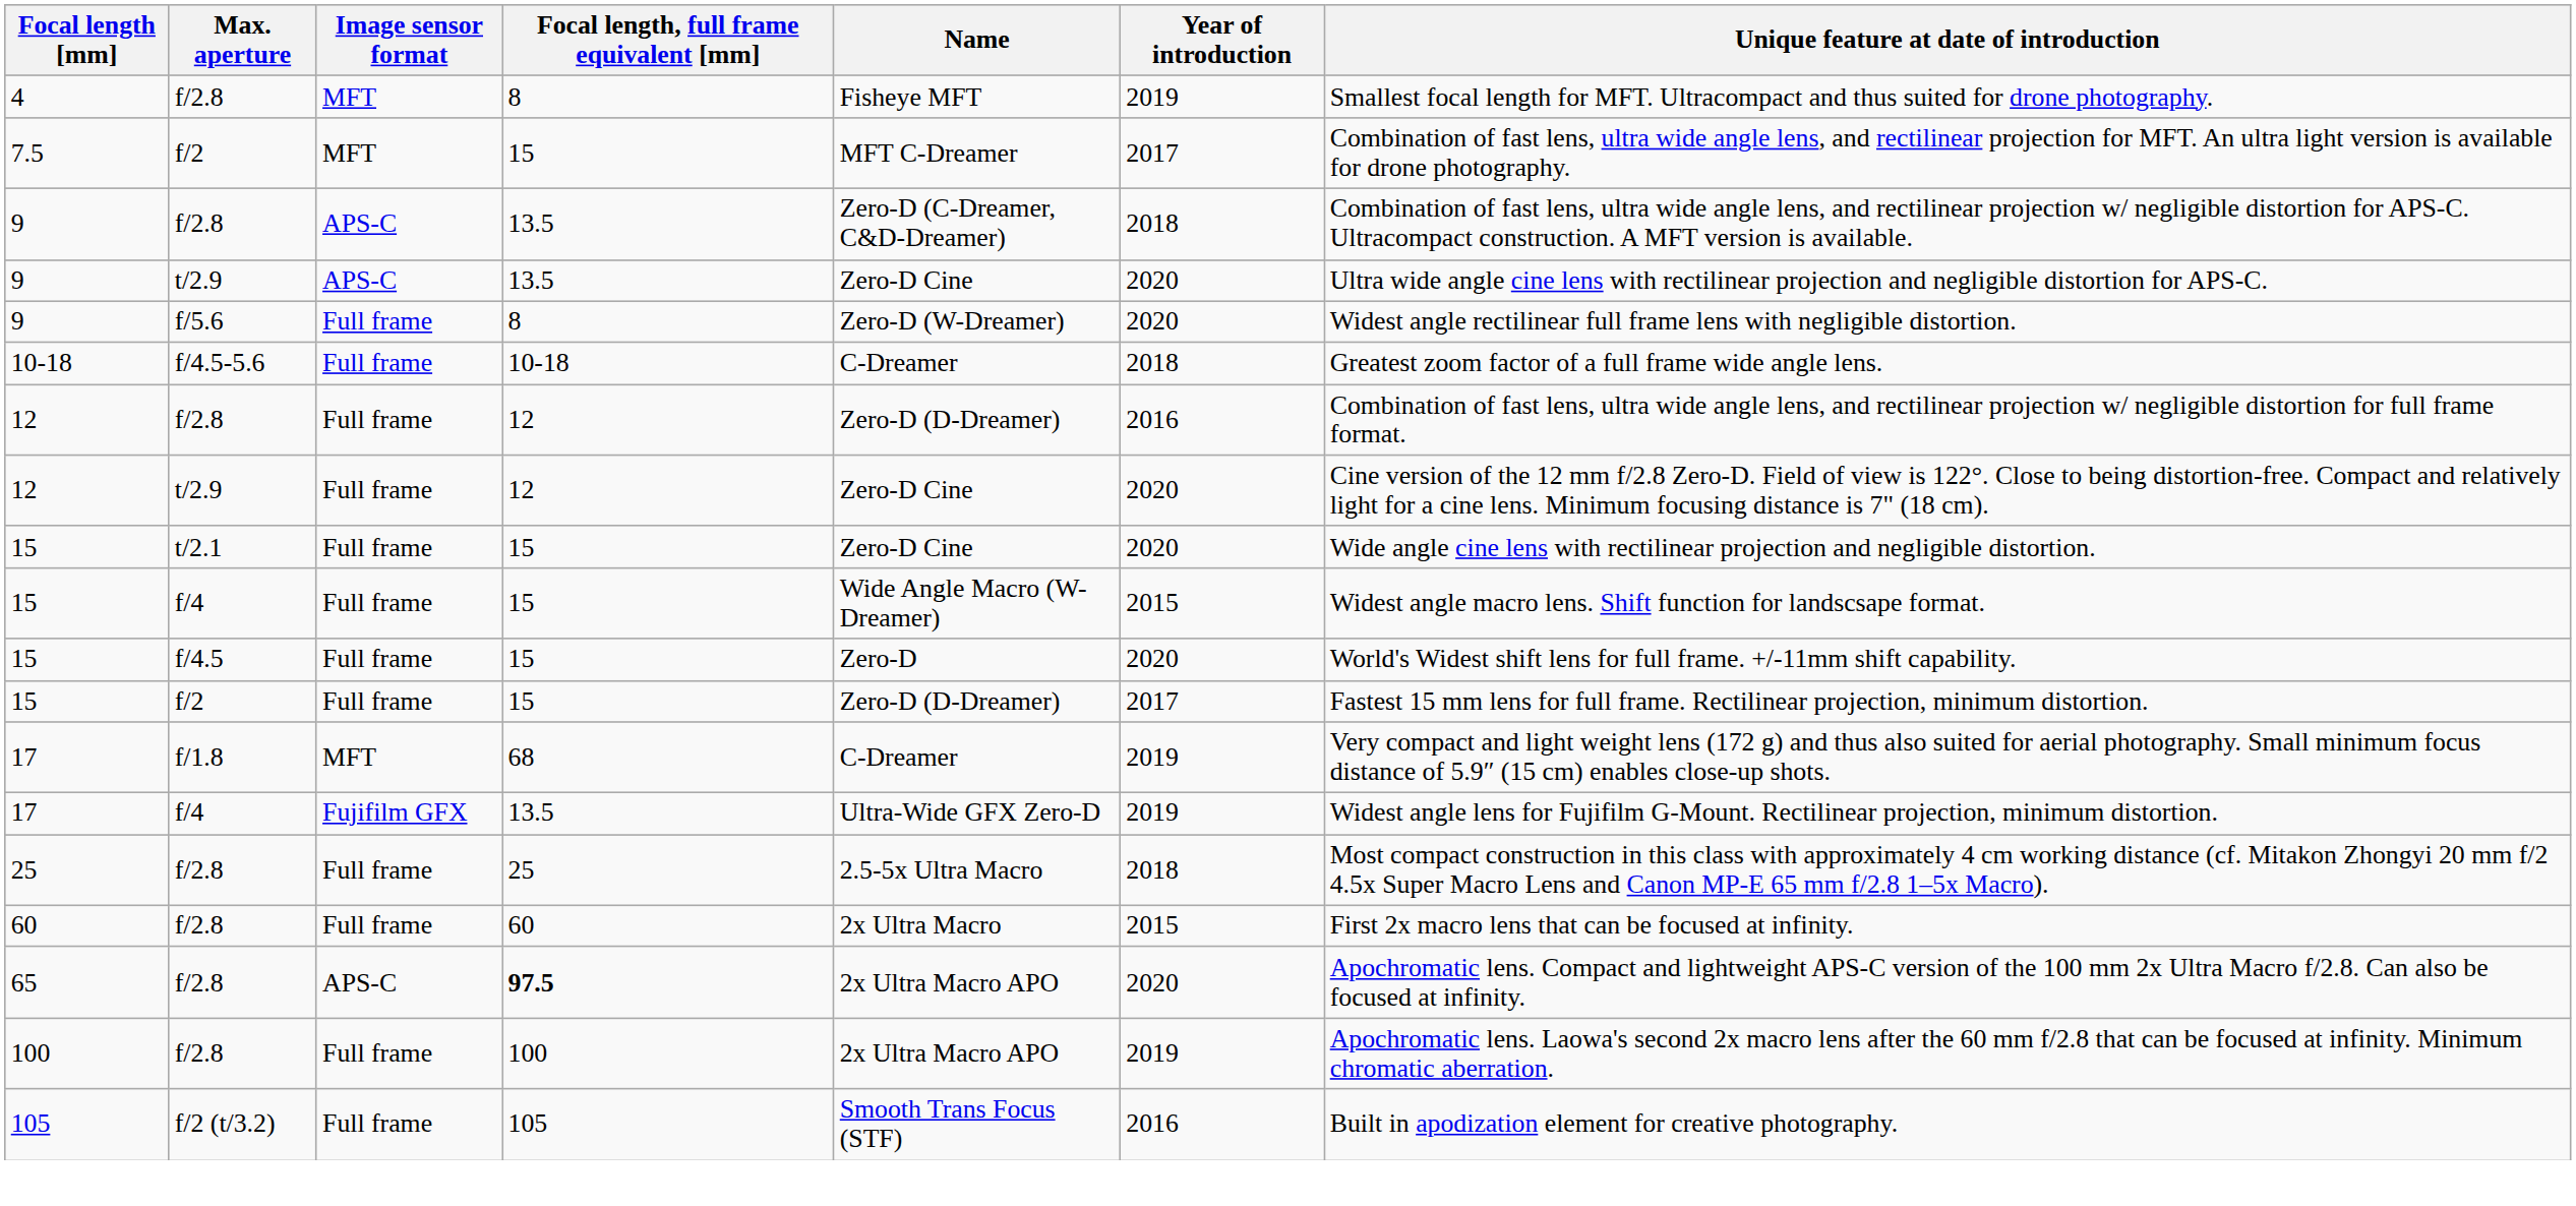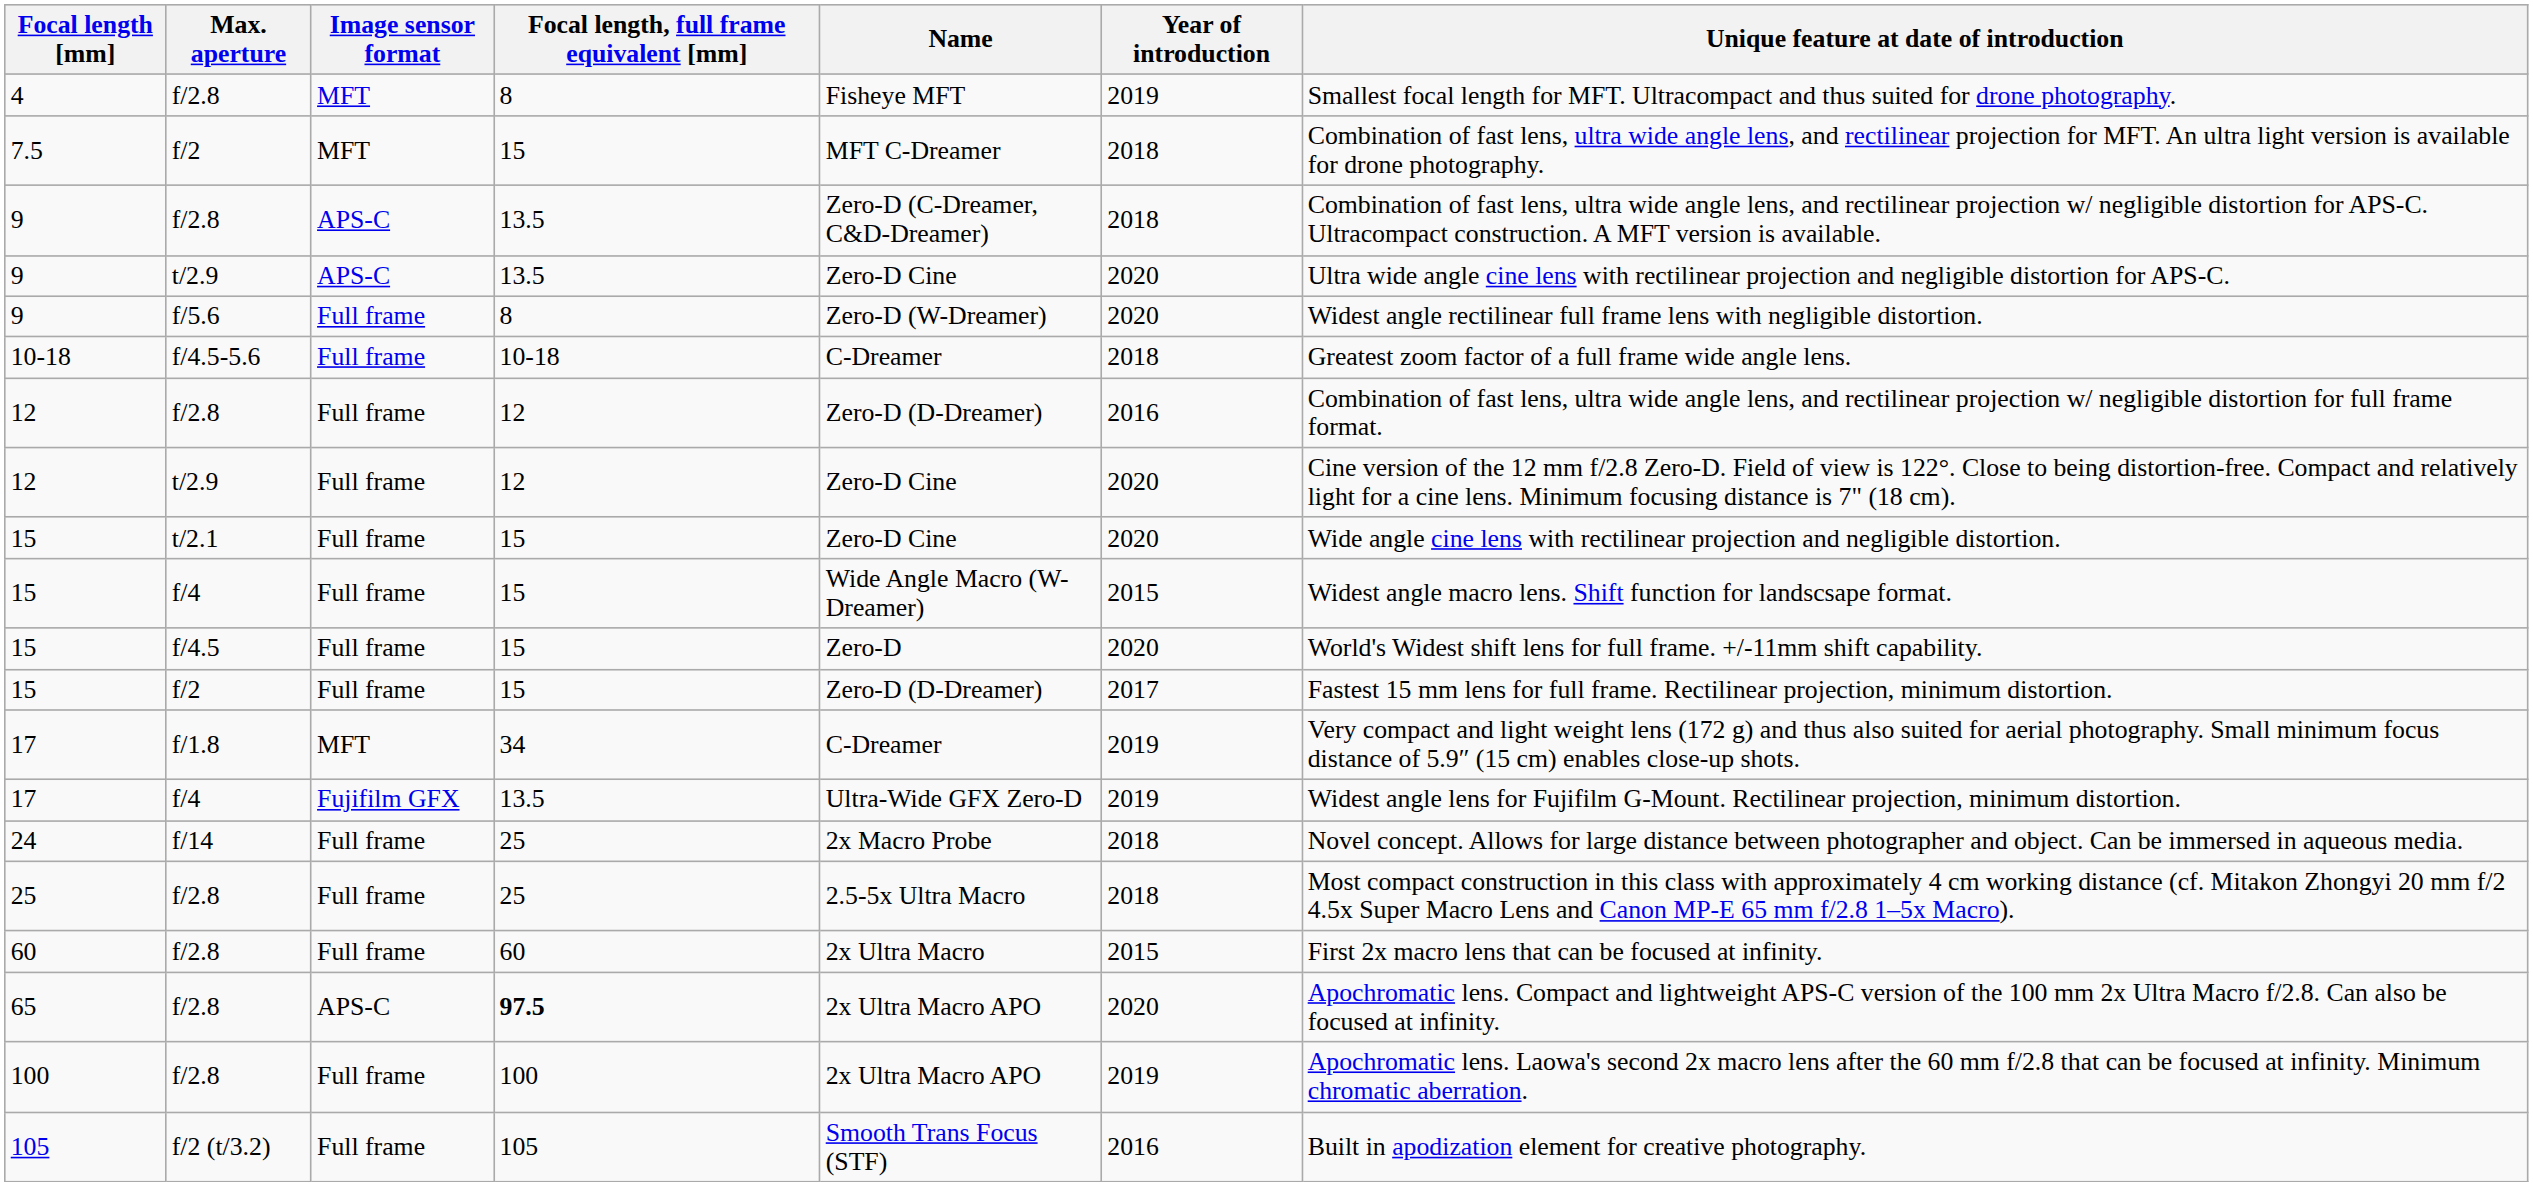 <table class="wikitable sortable">
 <tr>
 <th scope="col"><a href='#'>Focal length</a> [mm]</th>
 <th scope="col">Max. <a href='#'>aperture</a></th>
 <th scope="col"><a href='#'>Image sensor format</a></th>
 <th scope="col">Focal length, <a href='#'>full frame equivalent</a> [mm]</th>
 <th scope="col">Name</th>
 <th scope="col">Year of introduction</th>
 <th scope="col" class="unsortable">Unique feature at date of introduction</th>
 </tr>
 <tr>
 <td>4</td>
 <td>f/2.8</td>
 <td><a href='#'>MFT</a></td>
 <td>8</td>
 <td>Fisheye MFT</td>
 <td>2019</td>
 <td>Smallest focal length for MFT. Ultracompact and thus suited for <a href='#'>drone photography</a>.</td>
 </tr>
 <tr>
 <td>7.5</td>
 <td>f/2</td>
 <td>MFT</td>
 <td>15</td>
 <td>MFT C-Dreamer</td>
-<td>2017</td>
+<td>2018</td>
 <td>Combination of fast lens, <a href='#'>ultra wide angle lens</a>, and <a href='#'>rectilinear</a> projection for MFT. An ultra light version is available for drone photography.</td>
 </tr>
 <tr>
 <td>9</td>
 <td>f/2.8</td>
 <td><a href='#'>APS-C</a></td>
 <td>13.5</td>
 <td>Zero-D (C-Dreamer, C&D-Dreamer)</td>
 <td>2018</td>
 <td>Combination of fast lens, ultra wide angle lens, and rectilinear projection w/ negligible distortion for APS-C. Ultracompact construction. A MFT version is available.</td>
 </tr>
 <tr>
 <td>9</td>
 <td>t/2.9</td>
 <td><a href='#'>APS-C</a></td>
 <td>13.5</td>
 <td>Zero-D Cine</td>
 <td>2020</td>
 <td>Ultra wide angle <a href='#'>cine lens</a> with rectilinear projection and negligible distortion for APS-C.</td>
 </tr>
 <tr>
 <td>9</td>
 <td>f/5.6</td>
 <td><a href='#'>Full frame</a></td>
 <td>8</td>
 <td>Zero-D (W-Dreamer)</td>
 <td>2020</td>
 <td>Widest angle rectilinear full frame lens with negligible distortion.</td>
 </tr>
 <tr>
 <td>10-18</td>
 <td>f/4.5-5.6</td>
 <td><a href='#'>Full frame</a></td>
 <td>10-18</td>
 <td>C-Dreamer</td>
 <td>2018</td>
 <td>Greatest zoom factor of a full frame wide angle lens.</td>
 </tr>
 <tr>
 <td>12</td>
 <td>f/2.8</td>
 <td>Full frame</td>
 <td>12</td>
 <td>Zero-D (D-Dreamer)</td>
 <td>2016</td>
 <td>Combination of fast lens, ultra wide angle lens, and rectilinear projection w/ negligible distortion for full frame format.</td>
 </tr>
 <tr>
 <td>12</td>
 <td>t/2.9</td>
 <td>Full frame</td>
 <td>12</td>
 <td>Zero-D Cine</td>
 <td>2020</td>
 <td>Cine version of the 12 mm f/2.8 Zero-D. Field of view is 122°. Close to being distortion-free. Compact and relatively light for a cine lens. Minimum focusing distance is 7" (18 cm).</td>
 </tr>
 <tr>
 <td>15</td>
 <td>t/2.1</td>
 <td>Full frame</td>
 <td>15</td>
 <td>Zero-D Cine</td>
 <td>2020</td>
 <td>Wide angle <a href='#'>cine lens</a> with rectilinear projection and negligible distortion.</td>
 </tr>
 <tr>
 <td>15</td>
 <td>f/4</td>
 <td>Full frame</td>
 <td>15</td>
 <td>Wide Angle Macro (W-Dreamer)</td>
 <td>2015</td>
 <td>Widest angle macro lens. <a href='#'>Shift</a> function for landscsape format.</td>
 </tr>
 <tr>
 <td>15</td>
 <td>f/4.5</td>
 <td>Full frame</td>
 <td>15</td>
 <td>Zero-D</td>
 <td>2020</td>
 <td>World's Widest shift lens for full frame. +/-11mm shift capability.</td>
 </tr>
 <tr>
 <td>15</td>
 <td>f/2</td>
 <td>Full frame</td>
 <td>15</td>
 <td>Zero-D (D-Dreamer)</td>
 <td>2017</td>
 <td>Fastest 15 mm lens for full frame. Rectilinear projection, minimum distortion.</td>
 </tr>
 <tr>
 <td>17</td>
 <td>f/1.8</td>
 <td>MFT</td>
-<td>68</td>
+<td>34</td>
 <td>C-Dreamer</td>
 <td>2019</td>
 <td>Very compact and light weight lens (172 g) and thus also suited for aerial photography. Small minimum focus distance of 5.9″ (15 cm) enables close-up shots.</td>
 </tr>
 <tr>
 <td>17</td>
 <td>f/4</td>
 <td><a href='#'>Fujifilm GFX</a></td>
 <td>13.5</td>
 <td>Ultra-Wide GFX Zero-D</td>
 <td>2019</td>
 <td>Widest angle lens for Fujifilm G-Mount. Rectilinear projection, minimum distortion.</td>
+</tr>
+<tr>
+<td>24</td>
+<td>f/14</td>
+<td>Full frame</td>
+<td>25</td>
+<td>2x Macro Probe</td>
+<td>2018</td>
+<td>Novel concept. Allows for large distance between photographer and object. Can be immersed in aqueous media.</td>
 </tr>
 <tr>
 <td>25</td>
 <td>f/2.8</td>
 <td>Full frame</td>
 <td>25</td>
 <td>2.5-5x Ultra Macro</td>
 <td>2018</td>
 <td>Most compact construction in this class with approximately 4 cm working distance (cf. Mitakon Zhongyi 20 mm f/2 4.5x Super Macro Lens and <a href='#'>Canon MP-E 65 mm f/2.8 1–5x Macro</a>).</td>
 </tr>
 <tr>
 <td>60</td>
 <td>f/2.8</td>
 <td>Full frame</td>
 <td>60</td>
 <td>2x Ultra Macro</td>
 <td>2015</td>
 <td>First 2x macro lens that can be focused at infinity.</td>
 </tr>
 <tr>
 <td>65</td>
 <td>f/2.8</td>
 <td>APS-C</td>
 <td><strong>97.5</strong></td>
 <td>2x Ultra Macro APO</td>
 <td>2020</td>
 <td><a href='#'>Apochromatic</a> lens. Compact and lightweight APS-C version of the 100 mm 2x Ultra Macro f/2.8. Can also be focused at infinity.</td>
 </tr>
 <tr>
 <td>100</td>
 <td>f/2.8</td>
 <td>Full frame</td>
 <td>100</td>
 <td>2x Ultra Macro APO</td>
 <td>2019</td>
 <td><a href='#'>Apochromatic</a> lens. Laowa's second 2x macro lens after the 60 mm f/2.8 that can be focused at infinity. Minimum <a href='#'>chromatic aberration</a>.</td>
 </tr>
 <tr>
 <td><a href='#'>105</a></td>
 <td>f/2 (t/3.2)</td>
 <td>Full frame</td>
 <td>105</td>
 <td><a href='#'>Smooth Trans Focus</a> (STF)</td>
 <td>2016</td>
 <td>Built in <a href='#'>apodization</a> element for creative photography.</td>
 </tr>
 </table>
